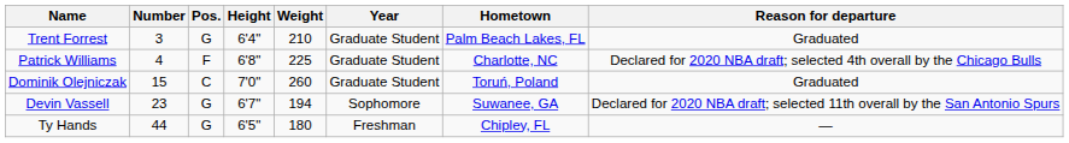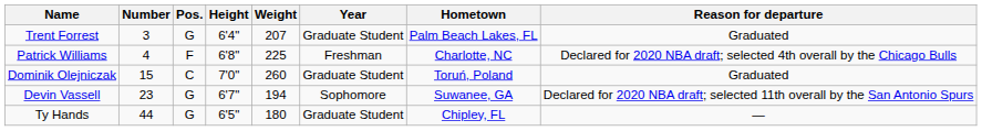 <table class="wikitable sortable" border="1" style="text-align:center;">
 <tr>
 <th>Name</th>
 <th>Number</th>
 <th>Pos.</th>
 <th>Height</th>
 <th>Weight</th>
 <th>Year</th>
 <th>Hometown</th>
 <th class="unsortable">Reason for departure</th>
 </tr>
 <tr>
 <td><a href='#'>Trent Forrest</a></td>
 <td>3</td>
 <td>G</td>
 <td>6'4"</td>
-<td>210</td>
+<td>207</td>
 <td>Graduate Student</td>
 <td><a href='#'>Palm Beach Lakes, FL</a></td>
 <td>Graduated</td>
 </tr>
 <tr>
 <td><a href='#'>Patrick Williams</a></td>
 <td>4</td>
 <td>F</td>
 <td>6'8"</td>
 <td>225</td>
-<td>Graduate Student</td>
+<td>Freshman</td>
 <td><a href='#'>Charlotte, NC</a></td>
 <td>Declared for <a href='#'>2020 NBA draft</a>; selected 4th overall by the <a href='#'>Chicago Bulls</a></td>
 </tr>
 <tr>
 <td><a href='#'>Dominik Olejniczak</a></td>
 <td>15</td>
 <td>C</td>
 <td>7'0"</td>
 <td>260</td>
 <td>Graduate Student</td>
 <td><a href='#'>Toruń, Poland</a></td>
 <td>Graduated</td>
 </tr>
 <tr>
 <td><a href='#'>Devin Vassell</a></td>
 <td>23</td>
 <td>G</td>
 <td>6'7"</td>
 <td>194</td>
 <td>Sophomore</td>
 <td><a href='#'>Suwanee, GA</a></td>
 <td>Declared for <a href='#'>2020 NBA draft</a>; selected 11th overall by the <a href='#'>San Antonio Spurs</a></td>
 </tr>
 <tr>
 <td>Ty Hands</td>
 <td>44</td>
 <td>G</td>
 <td>6'5"</td>
 <td>180</td>
-<td> Freshman</td>
+<td>Graduate Student</td>
 <td><a href='#'>Chipley, FL</a></td>
 <td>—</td>
 </tr>
 </table>
